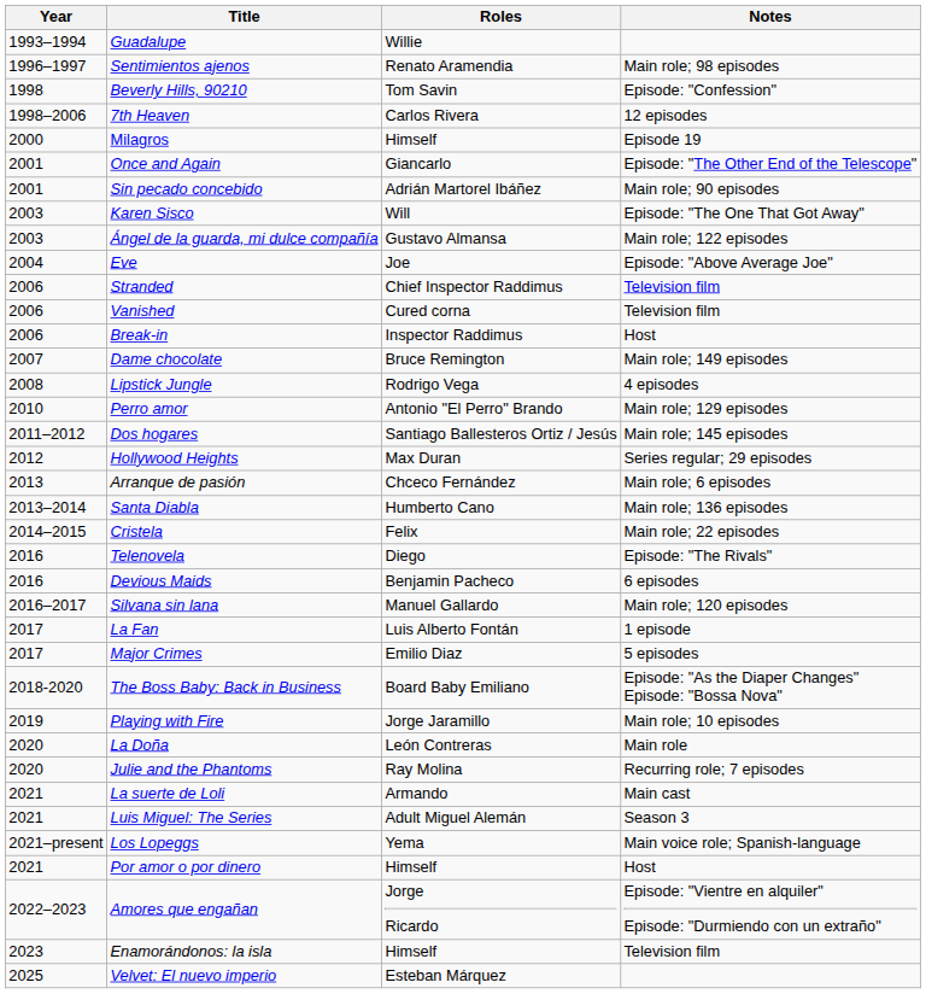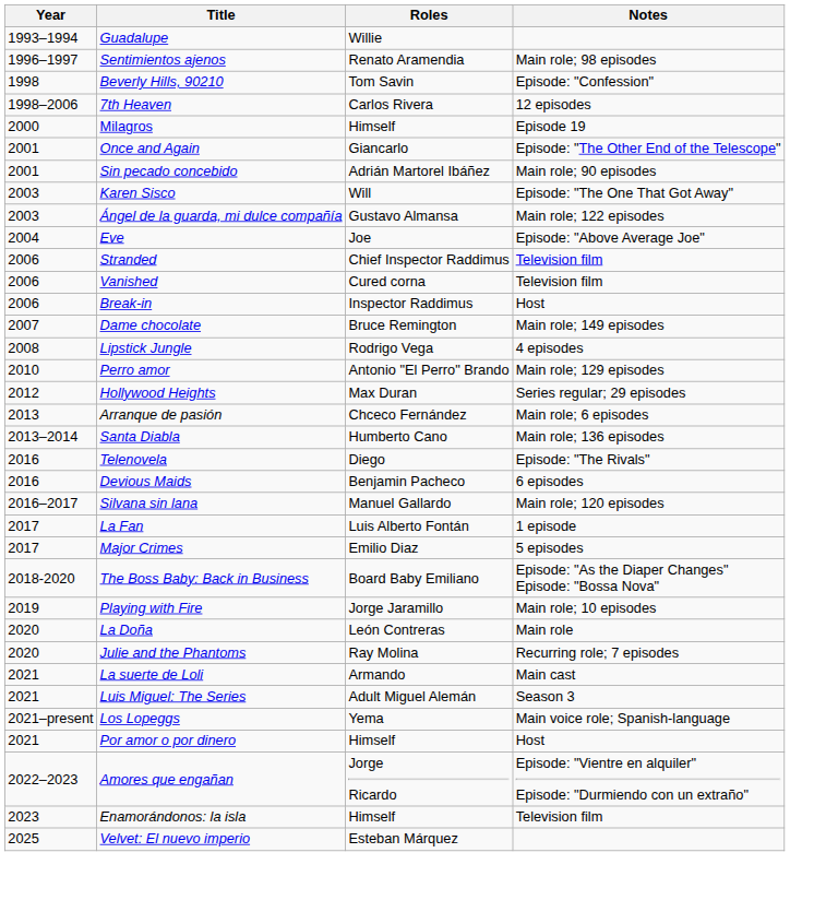 <table class="wikitable sortable">
 <tr>
 <th>Year</th>
 <th>Title</th>
 <th>Roles</th>
 <th>Notes</th>
 </tr>
 <tr>
 <td>1993–1994</td>
 <td><em><a href='#'>Guadalupe</a></em></td>
 <td>Willie</td>
 <td></td>
 </tr>
 <tr>
 <td>1996–1997</td>
 <td><em><a href='#'>Sentimientos ajenos</a></em></td>
 <td>Renato Aramendia</td>
 <td>Main role; 98 episodes</td>
 </tr>
 <tr>
 <td>1998</td>
 <td><em><a href='#'>Beverly Hills, 90210</a></em></td>
 <td>Tom Savin</td>
 <td>Episode: "Confession"</td>
 </tr>
 <tr>
 <td>1998–2006</td>
 <td><em><a href='#'>7th Heaven</a></em></td>
 <td>Carlos Rivera</td>
 <td>12 episodes</td>
 </tr>
 <tr>
 <td>2000</td>
 <td><a href='#'>Milagros</a></td>
 <td>Himself</td>
 <td>Episode 19</td>
 </tr>
 <tr>
 <td>2001</td>
 <td><em><a href='#'>Once and Again</a></em></td>
 <td>Giancarlo</td>
 <td>Episode: "<a href='#'>The Other End of the Telescope</a>"</td>
 </tr>
 <tr>
 <td>2001</td>
 <td><em><a href='#'>Sin pecado concebido</a></em></td>
 <td>Adrián Martorel Ibáñez</td>
 <td>Main role; 90 episodes</td>
 </tr>
 <tr>
 <td>2003</td>
 <td><em><a href='#'>Karen Sisco</a></em></td>
 <td>Will</td>
 <td>Episode: "The One That Got Away"</td>
 </tr>
 <tr>
 <td>2003</td>
 <td><em><a href='#'>Ángel de la guarda, mi dulce compañía</a></em></td>
 <td>Gustavo Almansa</td>
 <td>Main role; 122 episodes</td>
 </tr>
 <tr>
 <td>2004</td>
 <td><em><a href='#'>Eve</a></em></td>
 <td>Joe</td>
 <td>Episode: "Above Average Joe"</td>
 </tr>
 <tr>
 <td>2006</td>
 <td><em><a href='#'>Stranded</a></em></td>
 <td>Chief Inspector Raddimus</td>
 <td><a href='#'>Television film</a></td>
 </tr>
 <tr>
 <td>2006</td>
 <td><em><a href='#'>Vanished</a></em></td>
 <td>Cured corna</td>
 <td>Television film</td>
 </tr>
 <tr>
 <td>2006</td>
 <td><em><a href='#'>Break-in</a></em></td>
 <td>Inspector Raddimus</td>
 <td>Host</td>
 </tr>
 <tr>
 <td>2007</td>
 <td><em><a href='#'>Dame chocolate</a></em></td>
 <td>Bruce Remington</td>
 <td>Main role; 149 episodes</td>
 </tr>
 <tr>
 <td>2008</td>
 <td><em><a href='#'>Lipstick Jungle</a></em></td>
 <td>Rodrigo Vega</td>
 <td>4 episodes</td>
 </tr>
 <tr>
 <td>2010</td>
 <td><em><a href='#'>Perro amor</a></em></td>
 <td>Antonio "El Perro" Brando</td>
 <td>Main role; 129 episodes</td>
 </tr>
 <tr>
-<td>2011–2012</td>
-<td><em><a href='#'>Dos hogares</a></em></td>
-<td>Santiago Ballesteros Ortiz / Jesús</td>
-<td>Main role; 145 episodes</td>
-</tr>
-<tr>
 <td>2012</td>
 <td><em><a href='#'>Hollywood Heights</a></em></td>
 <td>Max Duran</td>
 <td>Series regular; 29 episodes</td>
 </tr>
 <tr>
 <td>2013</td>
 <td><em>Arranque de pasión</em></td>
 <td>Chceco Fernández</td>
 <td>Main role; 6 episodes</td>
 </tr>
 <tr>
 <td>2013–2014</td>
 <td><em><a href='#'>Santa Diabla</a></em></td>
 <td>Humberto Cano</td>
 <td>Main role; 136 episodes</td>
-</tr>
-<tr>
-<td>2014–2015</td>
-<td><em><a href='#'>Cristela</a></em></td>
-<td>Felix</td>
-<td>Main role; 22 episodes</td>
 </tr>
 <tr>
 <td>2016</td>
 <td><em><a href='#'>Telenovela</a></em></td>
 <td>Diego</td>
 <td>Episode: "The Rivals"</td>
 </tr>
 <tr>
 <td>2016</td>
 <td><em><a href='#'>Devious Maids</a></em></td>
 <td>Benjamin Pacheco</td>
 <td>6 episodes</td>
 </tr>
 <tr>
 <td>2016–2017</td>
 <td><em><a href='#'>Silvana sin lana</a></em></td>
 <td>Manuel Gallardo</td>
 <td>Main role; 120 episodes</td>
 </tr>
 <tr>
 <td>2017</td>
 <td><em><a href='#'>La Fan</a></em></td>
 <td>Luis Alberto Fontán</td>
 <td>1 episode</td>
 </tr>
 <tr>
 <td>2017</td>
 <td><em><a href='#'>Major Crimes</a></em></td>
 <td>Emilio Diaz</td>
 <td>5 episodes</td>
 </tr>
 <tr>
 <td>2018-2020</td>
 <td><em><a href='#'>The Boss Baby: Back in Business</a></em></td>
 <td>Board Baby Emiliano</td>
 <td>Episode: "As the Diaper Changes"<br>Episode: "Bossa Nova"</td>
 </tr>
 <tr>
 <td>2019</td>
 <td><em><a href='#'>Playing with Fire</a></em></td>
 <td>Jorge Jaramillo</td>
 <td>Main role; 10 episodes</td>
 </tr>
 <tr>
 <td>2020</td>
 <td><em><a href='#'>La Doña</a></em></td>
 <td>León Contreras</td>
 <td>Main role</td>
 </tr>
 <tr>
 <td>2020</td>
 <td><em><a href='#'>Julie and the Phantoms</a></em></td>
 <td>Ray Molina</td>
 <td>Recurring role; 7 episodes</td>
 </tr>
 <tr>
 <td>2021</td>
 <td><em><a href='#'>La suerte de Loli</a></em></td>
 <td>Armando</td>
 <td>Main cast</td>
 </tr>
 <tr>
 <td>2021</td>
 <td><em><a href='#'>Luis Miguel: The Series</a></em></td>
 <td>Adult Miguel Alemán</td>
 <td>Season 3</td>
 </tr>
 <tr>
 <td>2021–present</td>
 <td><em><a href='#'>Los Lopeggs</a></em></td>
 <td>Yema</td>
 <td>Main voice role; Spanish-language</td>
 </tr>
 <tr>
 <td>2021</td>
 <td><em><a href='#'>Por amor o por dinero</a></em></td>
 <td>Himself</td>
 <td>Host</td>
 </tr>
 <tr>
 <td>2022–2023</td>
 <td><em><a href='#'>Amores que engañan</a></em></td>
 <td>Jorge<hr>Ricardo</td>
 <td>Episode: "Vientre en alquiler"<hr>Episode: "Durmiendo con un extraño"</td>
 </tr>
 <tr>
 <td>2023</td>
 <td><em>Enamorándonos: la isla</em></td>
 <td>Himself</td>
 <td>Television film</td>
 </tr>
 <tr>
 <td>2025</td>
 <td><em><a href='#'>Velvet: El nuevo imperio</a></em></td>
 <td>Esteban Márquez</td>
 <td></td>
 </tr>
 </table>
